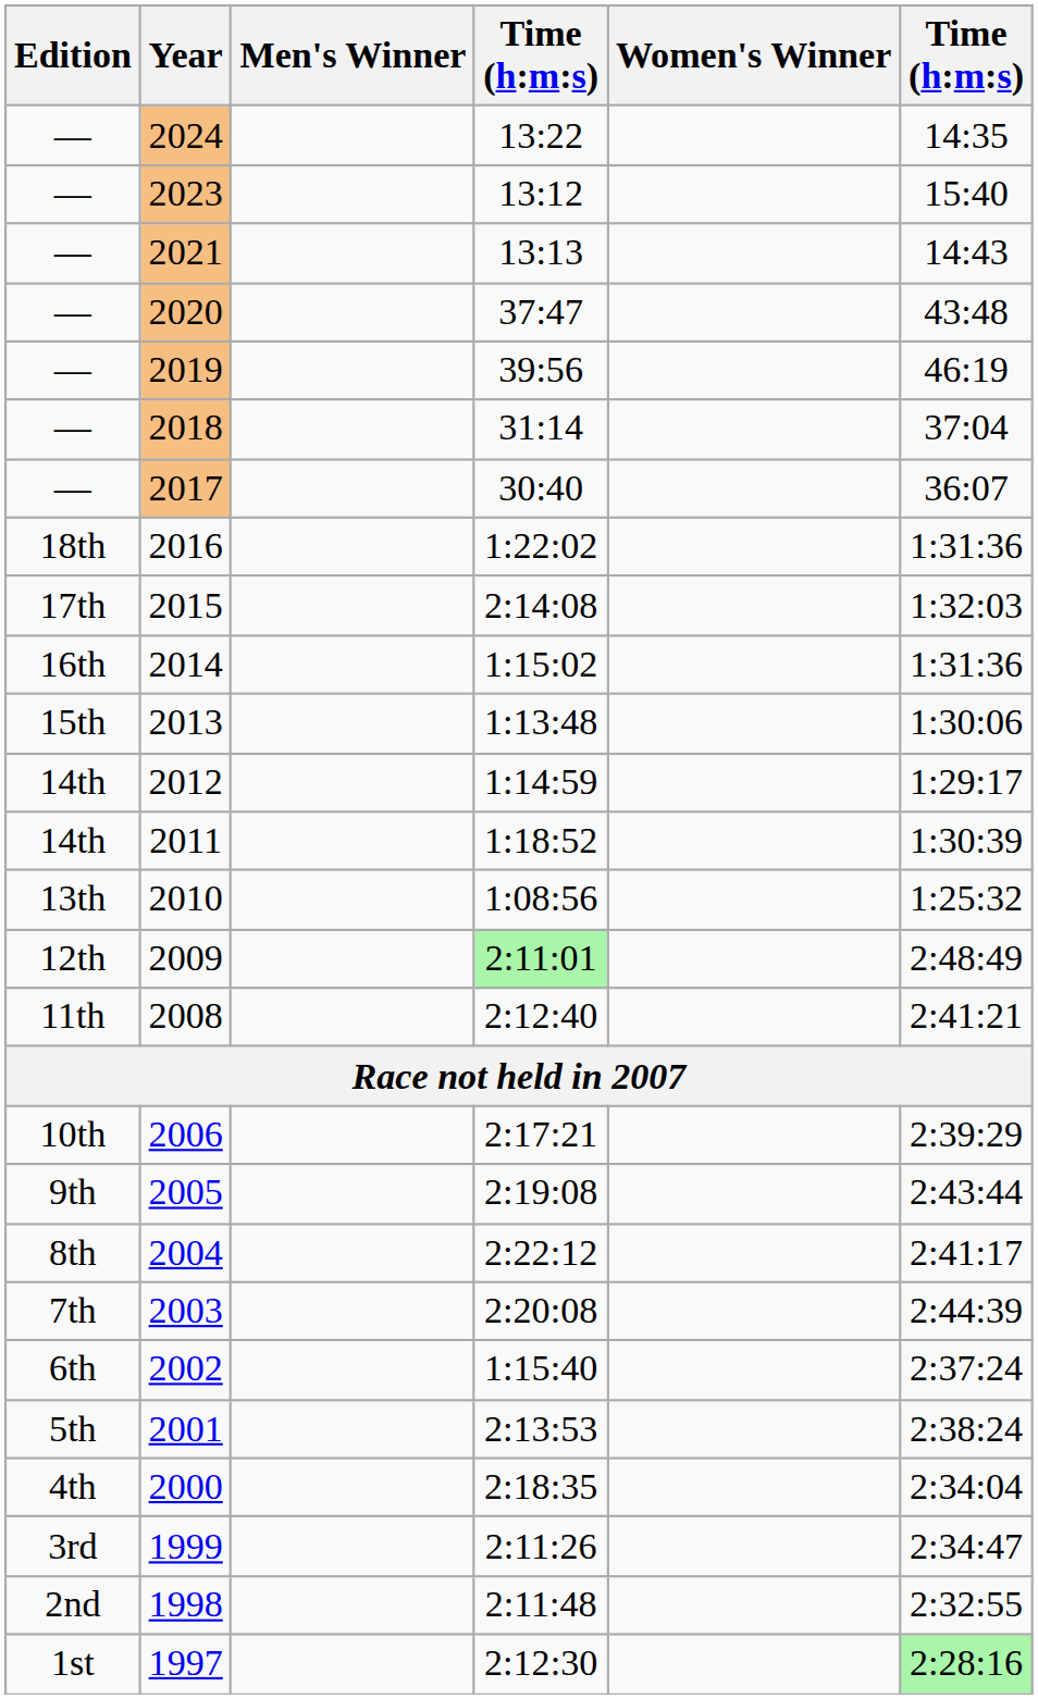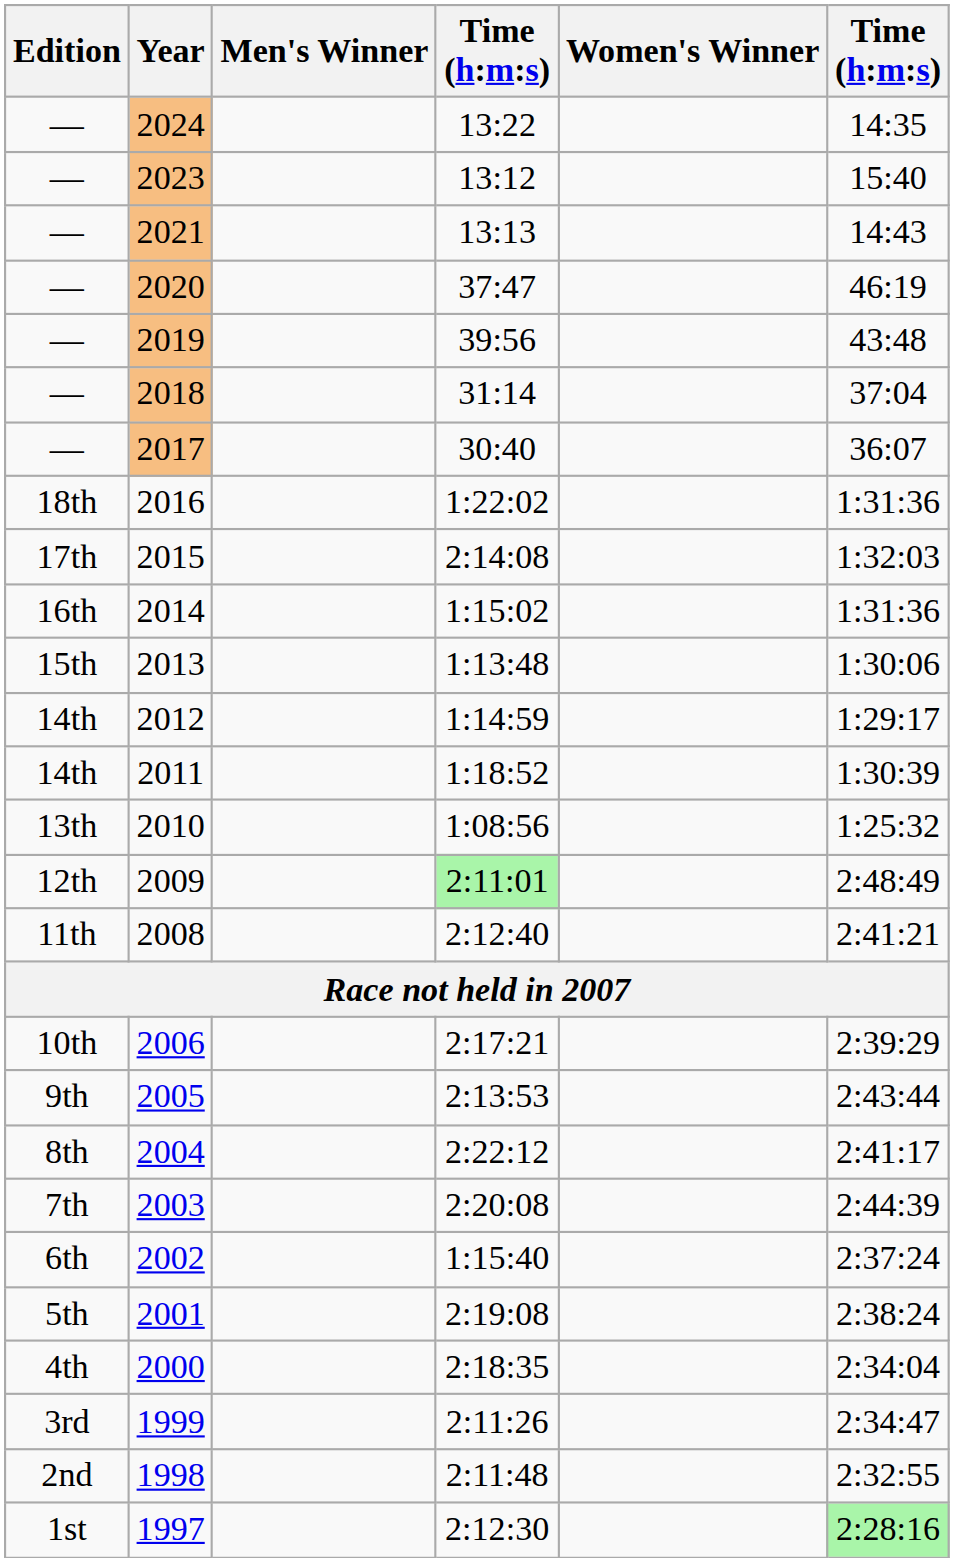 <table class="wikitable sortable" style="text-align:center">
 <tr>
 <th>Edition</th>
 <th>Year</th>
 <th>Men's Winner</th>
 <th>Time<br>(<a href='#'>h</a>:<a href='#'>m</a>:<a href='#'>s</a>)</th>
 <th>Women's Winner</th>
 <th>Time<br>(<a href='#'>h</a>:<a href='#'>m</a>:<a href='#'>s</a>)</th>
 </tr>
 <tr>
 <td>—</td>
 <td bgcolor=#F7BE81>2024</td>
 <td align=left></td>
 <td>13:22</td>
 <td align=left></td>
 <td>14:35</td>
 </tr>
 <tr>
 <td>—</td>
 <td bgcolor=#F7BE81>2023</td>
 <td align=left></td>
 <td>13:12</td>
 <td align=left></td>
 <td>15:40</td>
 </tr>
 <tr>
 <td>—</td>
 <td bgcolor=#F7BE81>2021</td>
 <td align=left></td>
 <td>13:13</td>
 <td align=left></td>
 <td>14:43</td>
 </tr>
 <tr>
 <td>—</td>
 <td bgcolor=#F7BE81>2020</td>
 <td align=left></td>
 <td>37:47</td>
 <td align=left></td>
-<td>43:48</td>
+<td>46:19</td>
 </tr>
 <tr>
 <td>—</td>
 <td bgcolor=#F7BE81>2019</td>
 <td align=left></td>
 <td>39:56</td>
 <td align=left></td>
-<td>46:19</td>
+<td>43:48</td>
 </tr>
 <tr>
 <td>—</td>
 <td bgcolor=#F7BE81>2018</td>
 <td align=left></td>
 <td>31:14</td>
 <td align=left></td>
 <td>37:04</td>
 </tr>
 <tr>
 <td>—</td>
 <td bgcolor=#F7BE81>2017</td>
 <td align=left></td>
 <td>30:40</td>
 <td align=left></td>
 <td>36:07</td>
 </tr>
 <tr>
 <td>18th</td>
 <td>2016</td>
 <td align=left></td>
 <td>1:22:02</td>
 <td align=left></td>
 <td>1:31:36</td>
 </tr>
 <tr>
 <td>17th</td>
 <td>2015</td>
 <td align=left></td>
 <td>2:14:08</td>
 <td align=left></td>
 <td>1:32:03</td>
 </tr>
 <tr>
 <td>16th</td>
 <td>2014</td>
 <td align=left></td>
 <td>1:15:02</td>
 <td align=left></td>
 <td>1:31:36</td>
 </tr>
 <tr>
 <td>15th</td>
 <td>2013</td>
 <td align=left></td>
 <td>1:13:48</td>
 <td align=left></td>
 <td>1:30:06</td>
 </tr>
 <tr>
 <td>14th</td>
 <td>2012</td>
 <td align=left></td>
 <td>1:14:59</td>
 <td align=left></td>
 <td>1:29:17</td>
 </tr>
 <tr>
 <td>14th</td>
 <td>2011</td>
 <td align=left></td>
 <td>1:18:52</td>
 <td align=left></td>
 <td>1:30:39</td>
 </tr>
 <tr>
 <td>13th</td>
 <td>2010</td>
 <td align=left></td>
 <td>1:08:56</td>
 <td align=left></td>
 <td>1:25:32</td>
 </tr>
 <tr>
 <td>12th</td>
 <td>2009</td>
 <td align=left></td>
 <td bgcolor=#A9F5A9>2:11:01</td>
 <td align=left></td>
 <td>2:48:49</td>
 </tr>
 <tr>
 <td>11th</td>
 <td>2008</td>
 <td align=left></td>
 <td>2:12:40</td>
 <td align=left></td>
 <td>2:41:21</td>
 </tr>
 <tr>
 <th colspan="6"><em>Race not held in 2007</em></th>
 </tr>
 <tr>
 <td>10th</td>
 <td><a href='#'>2006</a></td>
 <td align=left></td>
 <td>2:17:21</td>
 <td align=left></td>
 <td>2:39:29</td>
 </tr>
 <tr>
 <td>9th</td>
 <td><a href='#'>2005</a></td>
 <td align=left></td>
-<td>2:19:08</td>
+<td>2:13:53</td>
 <td align=left></td>
 <td>2:43:44</td>
 </tr>
 <tr>
 <td>8th</td>
 <td><a href='#'>2004</a></td>
 <td align=left></td>
 <td>2:22:12</td>
 <td align=left></td>
 <td>2:41:17</td>
 </tr>
 <tr>
 <td>7th</td>
 <td><a href='#'>2003</a></td>
 <td align=left></td>
 <td>2:20:08</td>
 <td align=left></td>
 <td>2:44:39</td>
 </tr>
 <tr>
 <td>6th</td>
 <td><a href='#'>2002</a></td>
 <td align=left></td>
 <td>1:15:40</td>
 <td align=left></td>
 <td>2:37:24</td>
 </tr>
 <tr>
 <td>5th</td>
 <td><a href='#'>2001</a></td>
 <td align=left></td>
-<td>2:13:53</td>
+<td>2:19:08</td>
 <td align=left></td>
 <td>2:38:24</td>
 </tr>
 <tr>
 <td>4th</td>
 <td><a href='#'>2000</a></td>
 <td align=left></td>
 <td>2:18:35</td>
 <td align=left></td>
 <td>2:34:04</td>
 </tr>
 <tr>
 <td>3rd</td>
 <td><a href='#'>1999</a></td>
 <td align=left></td>
 <td>2:11:26</td>
 <td align=left></td>
 <td>2:34:47</td>
 </tr>
 <tr>
 <td>2nd</td>
 <td><a href='#'>1998</a></td>
 <td align=left></td>
 <td>2:11:48</td>
 <td align=left></td>
 <td>2:32:55</td>
 </tr>
 <tr>
 <td>1st</td>
 <td><a href='#'>1997</a></td>
 <td align=left></td>
 <td>2:12:30</td>
 <td align=left></td>
 <td bgcolor=#A9F5A9>2:28:16</td>
 </tr>
 </table>
